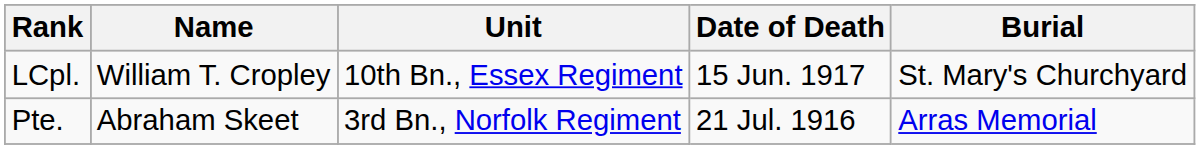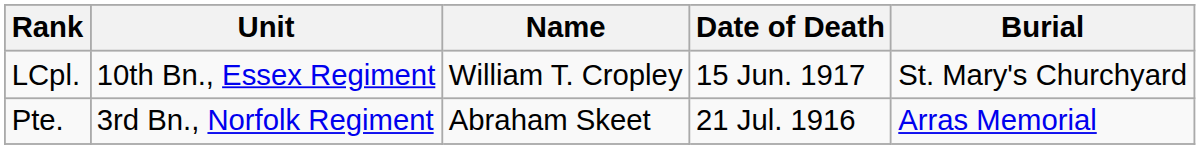 <table class="wikitable">
 <tr>
 <th>Rank</th>
+<th>Unit</th>
 <th>Name</th>
-<th>Unit</th>
 <th>Date of Death</th>
 <th>Burial</th>
 </tr>
 <tr>
 <td>LCpl.</td>
+<td>10th Bn., <a href='#'>Essex Regiment</a></td>
 <td>William T. Cropley</td>
-<td>10th Bn., <a href='#'>Essex Regiment</a></td>
 <td>15 Jun. 1917</td>
 <td>St. Mary's Churchyard</td>
 </tr>
 <tr>
 <td>Pte.</td>
+<td>3rd Bn., <a href='#'>Norfolk Regiment</a></td>
 <td>Abraham Skeet</td>
-<td>3rd Bn., <a href='#'>Norfolk Regiment</a></td>
 <td>21 Jul. 1916</td>
 <td><a href='#'>Arras Memorial</a></td>
 </tr>
 </table>
